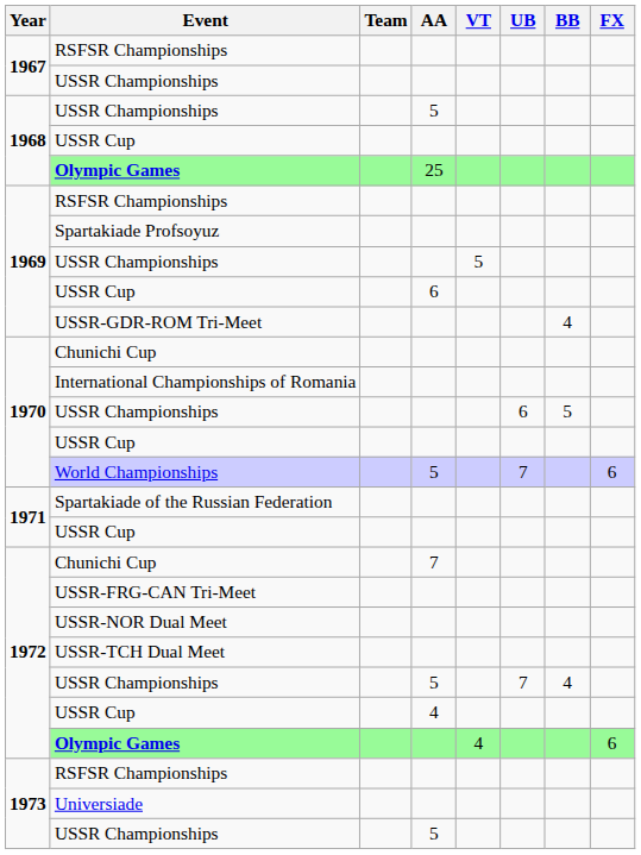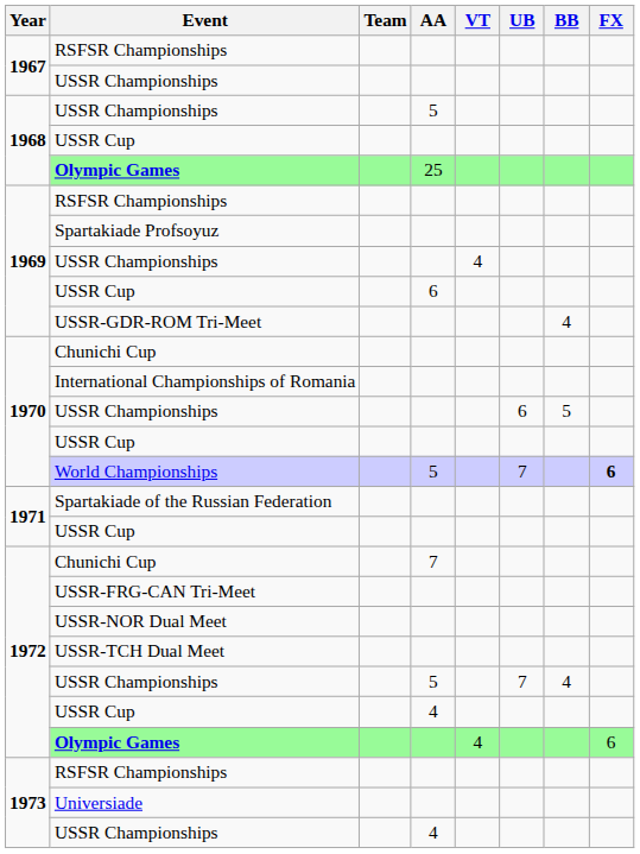 <table class="wikitable" style="text-align:center; font-size:95%;">
 <tr>
 <th align=center>Year</th>
 <th align=center>Event</th>
 <th style="width:30px;">Team</th>
 <th style="width:30px;">AA</th>
 <th style="width:30px;"><a href='#'>VT</a></th>
 <th style="width:30px;"><a href='#'>UB</a></th>
 <th style="width:30px;"><a href='#'>BB</a></th>
 <th style="width:30px;"><a href='#'>FX</a></th>
 </tr>
 <tr>
 <td rowspan="2"><strong>1967</strong></td>
 <td align=left>RSFSR Championships</td>
 <td></td>
 <td></td>
 <td></td>
 <td></td>
 <td></td>
 <td></td>
 </tr>
 <tr>
 <td align=left>USSR Championships</td>
 <td></td>
 <td></td>
 <td></td>
 <td></td>
 <td></td>
 <td></td>
 </tr>
 <tr>
 <td rowspan="3"><strong>1968</strong></td>
 <td align=left>USSR Championships</td>
 <td></td>
 <td>5</td>
 <td></td>
 <td></td>
 <td></td>
 <td></td>
 </tr>
 <tr>
 <td align=left>USSR Cup</td>
 <td></td>
 <td></td>
 <td></td>
 <td></td>
 <td></td>
 <td></td>
 </tr>
 <tr bgcolor=98FB98>
 <td align=left><strong><a href='#'>Olympic Games</a></strong></td>
 <td></td>
 <td>25</td>
 <td></td>
 <td></td>
 <td></td>
 <td></td>
 </tr>
 <tr>
 <td rowspan="5"><strong>1969</strong></td>
 <td align=left>RSFSR Championships</td>
 <td></td>
 <td></td>
 <td></td>
 <td></td>
 <td></td>
 <td></td>
 </tr>
 <tr>
 <td align=left>Spartakiade Profsoyuz</td>
 <td></td>
 <td></td>
 <td></td>
 <td></td>
 <td></td>
 <td></td>
 </tr>
 <tr>
 <td align=left>USSR Championships</td>
 <td></td>
 <td></td>
-<td>5</td>
+<td>4</td>
 <td></td>
 <td></td>
 <td></td>
 </tr>
 <tr>
 <td align=left>USSR Cup</td>
 <td></td>
 <td>6</td>
 <td></td>
 <td></td>
 <td></td>
 <td></td>
 </tr>
 <tr>
 <td align=left>USSR-GDR-ROM Tri-Meet</td>
 <td></td>
 <td></td>
 <td></td>
 <td></td>
 <td>4</td>
 <td></td>
 </tr>
 <tr>
 <td rowspan="5"><strong>1970</strong></td>
 <td align=left>Chunichi Cup</td>
 <td></td>
 <td></td>
 <td></td>
 <td></td>
 <td></td>
 <td></td>
 </tr>
 <tr>
 <td align=left>International Championships of Romania</td>
 <td></td>
 <td></td>
 <td></td>
 <td></td>
 <td></td>
 <td></td>
 </tr>
 <tr>
 <td align=left>USSR Championships</td>
 <td></td>
 <td></td>
 <td></td>
 <td>6</td>
 <td>5</td>
 <td></td>
 </tr>
 <tr>
 <td align=left>USSR Cup</td>
 <td></td>
 <td></td>
 <td></td>
 <td></td>
 <td></td>
 <td></td>
 </tr>
 <tr bgcolor=#CCCCFF>
 <td align=left><a href='#'>World Championships</a></td>
 <td></td>
 <td>5</td>
 <td></td>
 <td>7</td>
 <td></td>
-<td>6</td>
+<td><strong>6</strong></td>
 </tr>
 <tr>
 <td rowspan="2"><strong>1971</strong></td>
 <td align=left>Spartakiade of the Russian Federation</td>
 <td></td>
 <td></td>
 <td></td>
 <td></td>
 <td></td>
 <td></td>
 </tr>
 <tr>
 <td align=left>USSR Cup</td>
 <td></td>
 <td></td>
 <td></td>
 <td></td>
 <td></td>
 <td></td>
 </tr>
 <tr>
 <td rowspan="7"><strong>1972</strong></td>
 <td align=left>Chunichi Cup</td>
 <td></td>
 <td>7</td>
 <td></td>
 <td></td>
 <td></td>
 <td></td>
 </tr>
 <tr>
 <td align=left>USSR-FRG-CAN Tri-Meet</td>
 <td></td>
 <td></td>
 <td></td>
 <td></td>
 <td></td>
 <td></td>
 </tr>
 <tr>
 <td align=left>USSR-NOR Dual Meet</td>
 <td></td>
 <td></td>
 <td></td>
 <td></td>
 <td></td>
 <td></td>
 </tr>
 <tr>
 <td align=left>USSR-TCH Dual Meet</td>
 <td></td>
 <td></td>
 <td></td>
 <td></td>
 <td></td>
 <td></td>
 </tr>
 <tr>
 <td align=left>USSR Championships</td>
 <td></td>
 <td>5</td>
 <td></td>
 <td>7</td>
 <td>4</td>
 <td></td>
 </tr>
 <tr>
 <td align=left>USSR Cup</td>
 <td></td>
 <td>4</td>
 <td></td>
 <td></td>
 <td></td>
 <td></td>
 </tr>
 <tr bgcolor=98FB98>
 <td align=left><strong><a href='#'>Olympic Games</a></strong></td>
 <td></td>
 <td></td>
 <td>4</td>
 <td></td>
 <td></td>
 <td>6</td>
 </tr>
 <tr>
 <td rowspan="3"><strong>1973</strong></td>
 <td align=left>RSFSR Championships</td>
 <td></td>
 <td></td>
 <td></td>
 <td></td>
 <td></td>
 <td></td>
 </tr>
 <tr>
 <td align=left><a href='#'>Universiade</a></td>
 <td></td>
 <td></td>
 <td></td>
 <td></td>
 <td></td>
 <td></td>
 </tr>
 <tr>
 <td align=left>USSR Championships</td>
 <td></td>
-<td>5</td>
+<td>4</td>
 <td></td>
 <td></td>
 <td></td>
 <td></td>
 </tr>
 </table>
